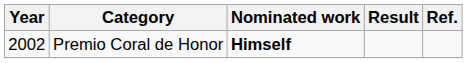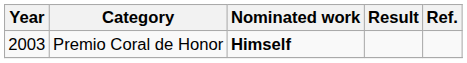 <table class="wikitable sortable">
 <tr>
 <th>Year</th>
 <th>Category</th>
 <th>Nominated work</th>
 <th>Result</th>
 <th>Ref.</th>
 </tr>
 <tr>
-<td>2002</td>
+<td>2003</td>
 <td>Premio Coral de Honor</td>
 <td><strong>Himself</strong></td>
 <td></td>
 <td></td>
 </tr>
 <tr>
 </tr>
 </table>
